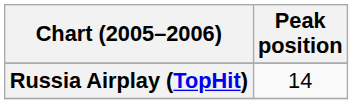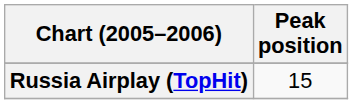 <table class="wikitable sortable plainrowheaders" style="text-align:center">
 <tr>
 <th>Chart (2005–2006)</th>
 <th>Peak<br>position</th>
 </tr>
 <tr>
 </tr>
 <tr>
 </tr>
 <tr>
 </tr>
 <tr>
 </tr>
 <tr>
 </tr>
 <tr>
 </tr>
 <tr>
 </tr>
 <tr>
 <th scope="row">Russia Airplay (<a href='#'>TopHit</a>)</th>
-<td>14</td>
+<td>15</td>
 </tr>
 <tr>
 </tr>
 </table>
